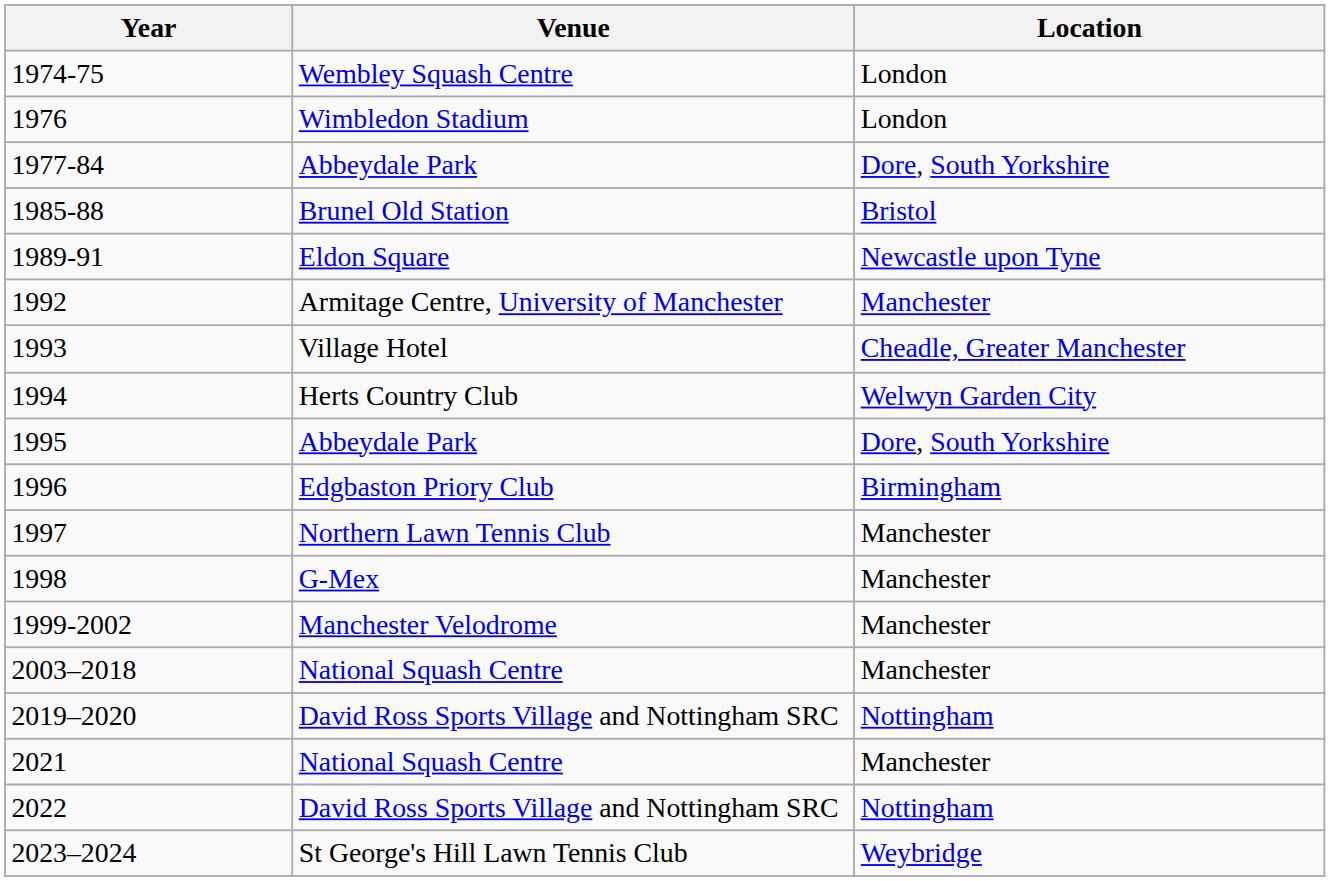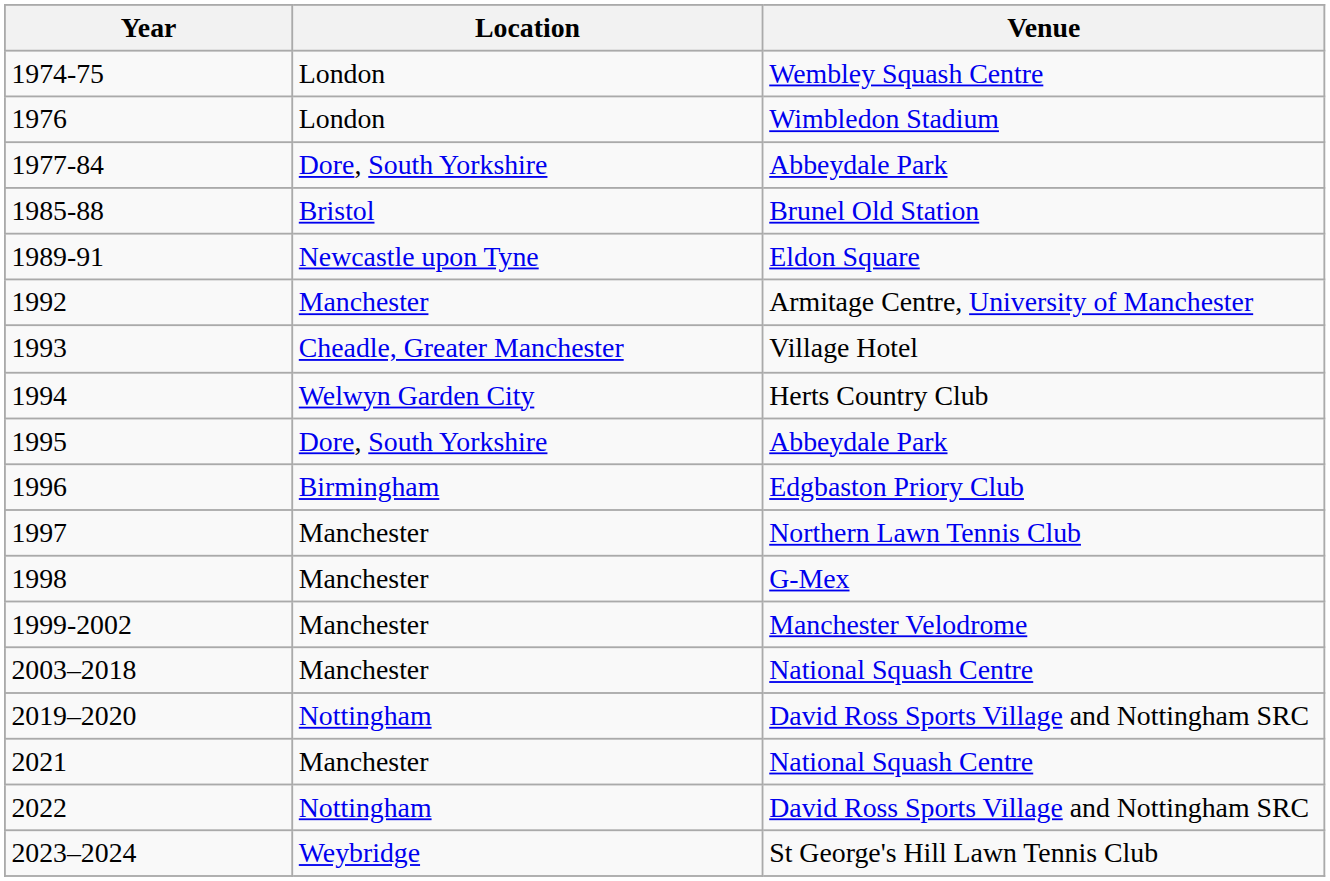 <table class="wikitable" style="font-size:95%;">
 <tr>
 <th width="150">Year</th>
+<th width="250">Location</th>
 <th width="300">Venue</th>
-<th width="250">Location</th>
 </tr>
 <tr>
 <td>1974-75</td>
+<td>London</td>
 <td><a href='#'>Wembley Squash Centre</a></td>
-<td>London</td>
 </tr>
 <tr>
 <td>1976</td>
+<td>London</td>
 <td><a href='#'>Wimbledon Stadium</a></td>
-<td>London</td>
 </tr>
 <tr>
 <td>1977-84</td>
+<td><a href='#'>Dore</a>, <a href='#'>South Yorkshire</a></td>
 <td><a href='#'>Abbeydale Park</a></td>
-<td><a href='#'>Dore</a>, <a href='#'>South Yorkshire</a></td>
 </tr>
 <tr>
 <td>1985-88</td>
+<td><a href='#'>Bristol</a></td>
 <td><a href='#'>Brunel Old Station</a></td>
-<td><a href='#'>Bristol</a></td>
 </tr>
 <tr>
 <td>1989-91</td>
+<td><a href='#'>Newcastle upon Tyne</a></td>
 <td><a href='#'>Eldon Square</a></td>
-<td><a href='#'>Newcastle upon Tyne</a></td>
 </tr>
 <tr>
 <td>1992</td>
+<td><a href='#'>Manchester</a></td>
 <td>Armitage Centre, <a href='#'>University of Manchester</a></td>
-<td><a href='#'>Manchester</a></td>
 </tr>
 <tr>
 <td>1993</td>
+<td><a href='#'>Cheadle, Greater Manchester</a></td>
 <td>Village Hotel</td>
-<td><a href='#'>Cheadle, Greater Manchester</a></td>
 </tr>
 <tr>
 <td>1994</td>
+<td><a href='#'>Welwyn Garden City</a></td>
 <td>Herts Country Club</td>
-<td><a href='#'>Welwyn Garden City</a></td>
 </tr>
 <tr>
 <td>1995</td>
+<td><a href='#'>Dore</a>, <a href='#'>South Yorkshire</a></td>
 <td><a href='#'>Abbeydale Park</a></td>
-<td><a href='#'>Dore</a>, <a href='#'>South Yorkshire</a></td>
 </tr>
 <tr>
 <td>1996</td>
+<td><a href='#'>Birmingham</a></td>
 <td><a href='#'>Edgbaston Priory Club</a></td>
-<td><a href='#'>Birmingham</a></td>
 </tr>
 <tr>
 <td>1997</td>
+<td>Manchester</td>
 <td><a href='#'>Northern Lawn Tennis Club</a></td>
-<td>Manchester</td>
 </tr>
 <tr>
 <td>1998</td>
+<td>Manchester</td>
 <td><a href='#'>G-Mex</a></td>
-<td>Manchester</td>
 </tr>
 <tr>
 <td>1999-2002</td>
+<td>Manchester</td>
 <td><a href='#'>Manchester Velodrome</a></td>
-<td>Manchester</td>
 </tr>
 <tr>
 <td>2003–2018</td>
+<td>Manchester</td>
 <td><a href='#'>National Squash Centre</a></td>
-<td>Manchester</td>
 </tr>
 <tr>
 <td>2019–2020</td>
+<td><a href='#'>Nottingham</a></td>
 <td><a href='#'>David Ross Sports Village</a> and Nottingham SRC</td>
-<td><a href='#'>Nottingham</a></td>
 </tr>
 <tr>
 <td>2021</td>
+<td>Manchester</td>
 <td><a href='#'>National Squash Centre</a></td>
-<td>Manchester</td>
 </tr>
 <tr>
 <td>2022</td>
+<td><a href='#'>Nottingham</a></td>
 <td><a href='#'>David Ross Sports Village</a> and Nottingham SRC</td>
-<td><a href='#'>Nottingham</a></td>
 </tr>
 <tr>
 <td>2023–2024</td>
+<td><a href='#'>Weybridge</a></td>
 <td>St George's Hill Lawn Tennis Club</td>
-<td><a href='#'>Weybridge</a></td>
 </tr>
 </table>
